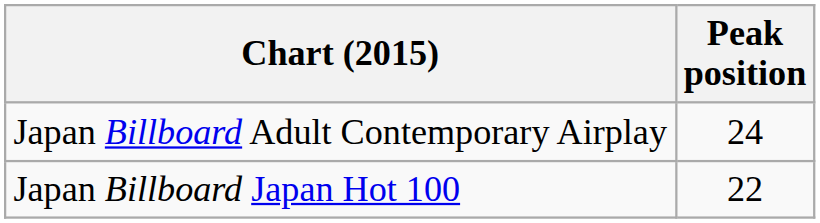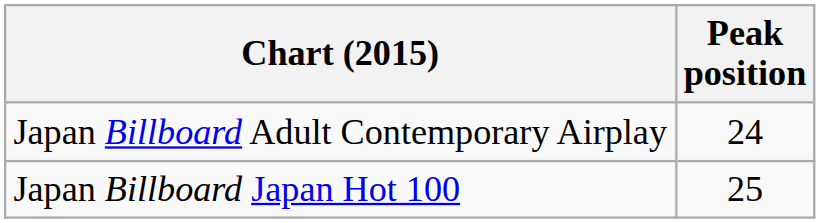 <table class="wikitable sortable">
 <tr>
 <th>Chart (2015)</th>
 <th>Peak<br>position</th>
 </tr>
 <tr>
 <td>Japan <em><a href='#'>Billboard</a></em> Adult Contemporary Airplay</td>
 <td style="text-align:center;">24</td>
 </tr>
 <tr>
 <td>Japan <em>Billboard</em> <a href='#'>Japan Hot 100</a></td>
-<td style="text-align:center;">22</td>
+<td style="text-align:center;">25</td>
 </tr>
 </table>
